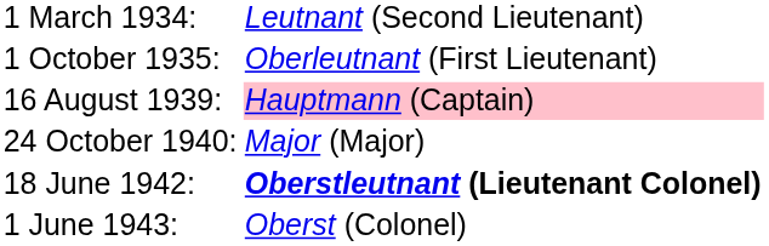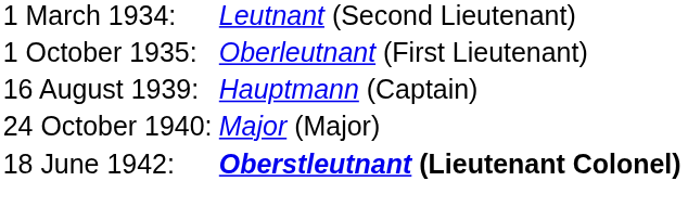 <table>
 <tr>
 <td>1 March 1934:</td>
 <td><em><a href='#'>Leutnant</a></em> (Second Lieutenant)</td>
 </tr>
 <tr>
 <td>1 October 1935:</td>
 <td><em><a href='#'>Oberleutnant</a></em> (First Lieutenant)</td>
 </tr>
 <tr>
 <td>16 August 1939:</td>
-<td style="background: pink;"><em><a href='#'>Hauptmann</a></em> (Captain)</td>
+<td><em><a href='#'>Hauptmann</a></em> (Captain)</td>
 </tr>
 <tr>
 <td>24 October 1940:</td>
 <td><em><a href='#'>Major</a></em> (Major)</td>
 </tr>
 <tr>
 <td>18 June 1942:</td>
 <td><strong><em><a href='#'>Oberstleutnant</a></em> (Lieutenant Colonel)</strong></td>
 </tr>
-<tr>
-<td>1 June 1943:</td>
-<td><em><a href='#'>Oberst</a></em> (Colonel)</td>
-</tr>
 </table>
